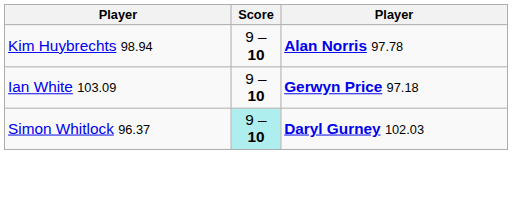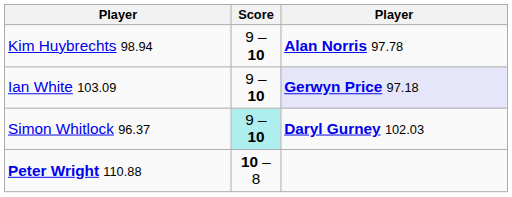 <table class="wikitable">
 <tr style="font-size:10pt;font-weight:bold">
 <th width="230">Player</th>
 <th width="45">Score</th>
 <th width="230">Player</th>
 </tr>
 <tr>
 <td> <a href='#'>Kim Huybrechts</a> <small><span>98.94</span></small></td>
 <td align=center>9 – <strong>10</strong></td>
 <td> <strong><a href='#'>Alan Norris</a></strong> <small><span>97.78</span></small></td>
 </tr>
 <tr>
 <td> <a href='#'>Ian White</a> <small><span>103.09</span></small></td>
 <td align=center>9 – <strong>10</strong></td>
-<td> <strong><a href='#'>Gerwyn Price</a></strong> <small><span>97.18</span></small></td>
+<td style="background: lavender;"> <strong><a href='#'>Gerwyn Price</a></strong> <small><span>97.18</span></small></td>
 </tr>
 <tr>
 <td> <a href='#'>Simon Whitlock</a> <small><span>96.37</span></small></td>
 <td align=center style="background: paleturquoise;">9 – <strong>10</strong></td>
 <td> <strong><a href='#'>Daryl Gurney</a></strong> <small><span>102.03</span></small></td>
 </tr>
+<tr>
+<td> <strong><a href='#'>Peter Wright</a></strong> <small><span>110.88</span></small></td>
+<td align=center><strong>10</strong> – 8</td>
+<td></td>
+</tr>
 </table>
